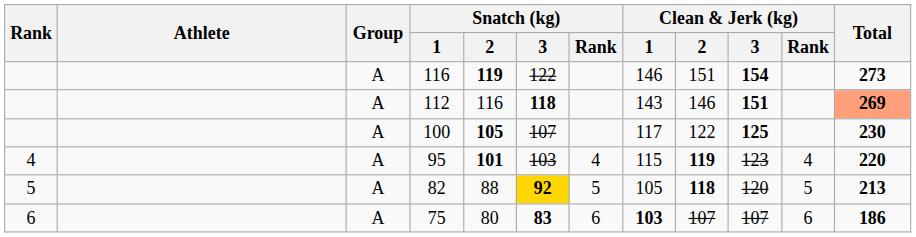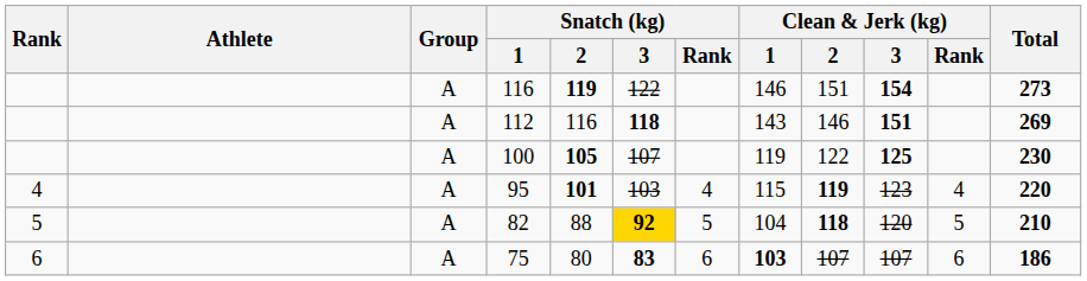 <table class = "wikitable" style="text-align:center;">
 <tr>
 <th rowspan=2 width=40>Rank</th>
 <th rowspan=2 width=250>Athlete</th>
 <th rowspan=2 width=50>Group</th>
 <th colspan=4>Snatch (kg)</th>
 <th colspan=4>Clean & Jerk (kg)</th>
 <th rowspan=2 width=60>Total</th>
 </tr>
 <tr>
 <th width=40>1</th>
 <th width=40>2</th>
 <th width=40>3</th>
 <th width=40>Rank</th>
 <th width=40>1</th>
 <th width=40>2</th>
 <th width=40>3</th>
 <th width=40>Rank</th>
 </tr>
 <tr>
 <td></td>
 <td align=left></td>
 <td>A</td>
 <td>116</td>
 <td><strong>119</strong></td>
 <td><s>122</s></td>
 <td></td>
 <td>146</td>
 <td>151</td>
 <td><strong>154</strong></td>
 <td></td>
 <td><strong>273</strong></td>
 </tr>
 <tr>
 <td></td>
 <td align=left></td>
 <td>A</td>
 <td>112</td>
 <td>116</td>
 <td><strong>118</strong></td>
 <td></td>
 <td>143</td>
 <td>146</td>
 <td><strong>151</strong></td>
 <td></td>
-<td style="background: lightsalmon;"><strong>269</strong></td>
+<td><strong>269</strong></td>
 </tr>
 <tr>
 <td></td>
 <td align=left></td>
 <td>A</td>
 <td>100</td>
 <td><strong>105</strong></td>
 <td><s>107</s></td>
 <td></td>
-<td>117</td>
+<td>119</td>
 <td>122</td>
 <td><strong>125</strong></td>
 <td></td>
 <td><strong>230</strong></td>
 </tr>
 <tr>
 <td>4</td>
 <td align=left></td>
 <td>A</td>
 <td>95</td>
 <td><strong>101</strong></td>
 <td><s>103</s></td>
 <td>4</td>
 <td>115</td>
 <td><strong>119</strong></td>
 <td><s>123</s></td>
 <td>4</td>
 <td><strong>220</strong></td>
 </tr>
 <tr>
 <td>5</td>
 <td align=left></td>
 <td>A</td>
 <td>82</td>
 <td>88</td>
 <td style="background: gold;"><strong>92</strong></td>
 <td>5</td>
-<td>105</td>
+<td>104</td>
 <td><strong>118</strong></td>
 <td><s>120</s></td>
 <td>5</td>
-<td><strong>213</strong></td>
+<td><strong>210</strong></td>
 </tr>
 <tr>
 <td>6</td>
 <td align=left></td>
 <td>A</td>
 <td>75</td>
 <td>80</td>
 <td><strong>83</strong></td>
 <td>6</td>
 <td><strong>103</strong></td>
 <td><s>107</s></td>
 <td><s>107</s></td>
 <td>6</td>
 <td><strong>186</strong></td>
 </tr>
 </table>
